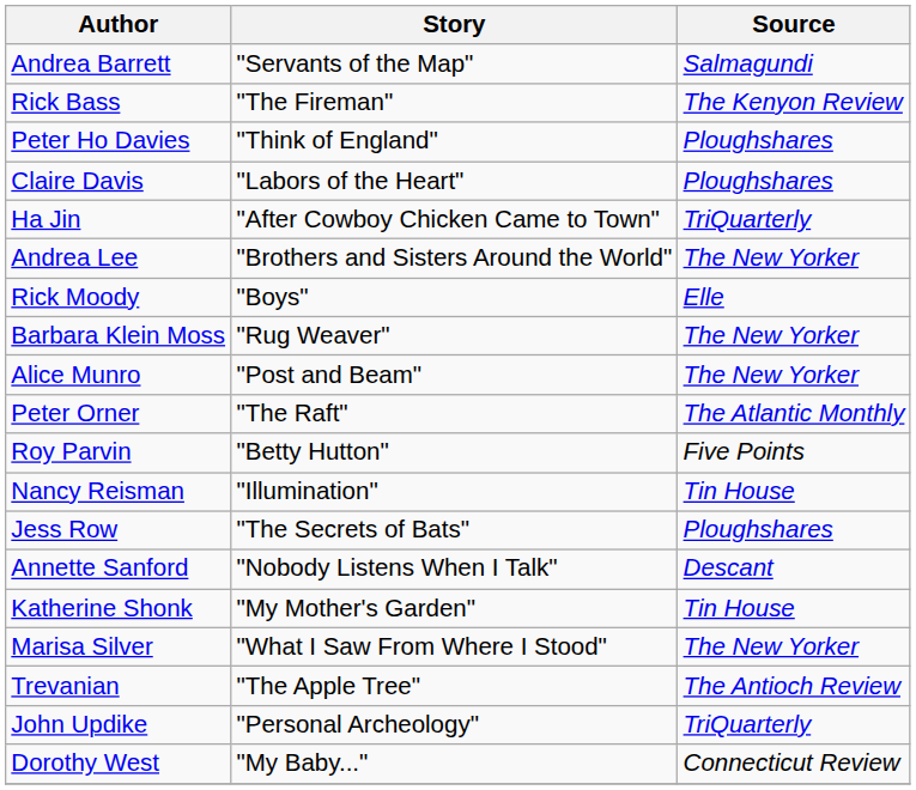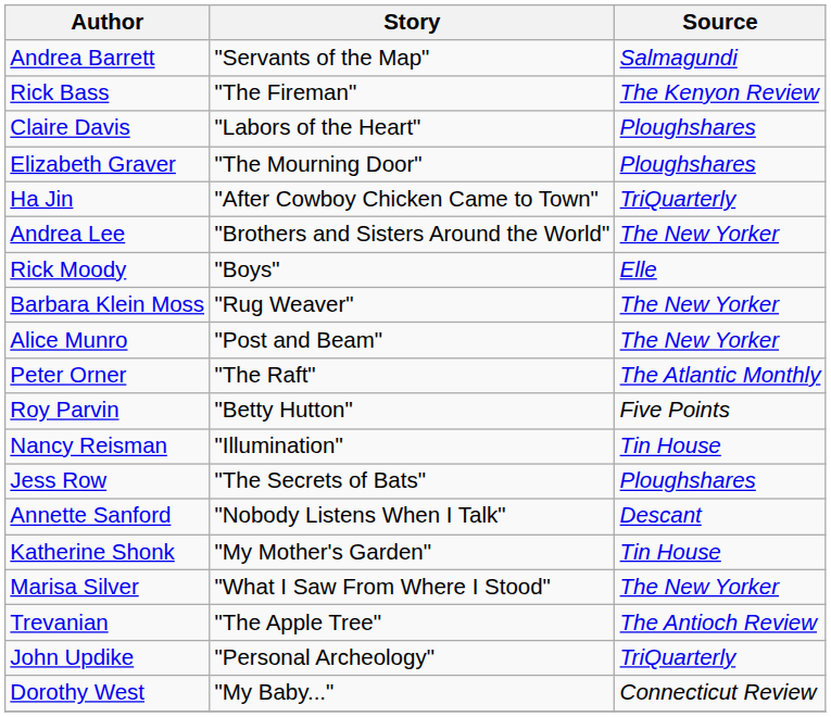 <table class="wikitable">
 <tr>
 <th>Author</th>
 <th>Story</th>
 <th>Source</th>
 </tr>
 <tr>
 <td><a href='#'>Andrea Barrett</a></td>
 <td>"Servants of the Map"</td>
 <td><em><a href='#'>Salmagundi</a></em></td>
 </tr>
 <tr>
 <td><a href='#'>Rick Bass</a></td>
 <td>"The Fireman"</td>
 <td><em><a href='#'>The Kenyon Review</a></em></td>
 </tr>
 <tr>
-<td><a href='#'>Peter Ho Davies</a></td>
-<td>"Think of England"</td>
+<td><a href='#'>Claire Davis</a></td>
+<td>"Labors of the Heart"</td>
 <td><em><a href='#'>Ploughshares</a></em></td>
 </tr>
 <tr>
-<td><a href='#'>Claire Davis</a></td>
-<td>"Labors of the Heart"</td>
+<td><a href='#'>Elizabeth Graver</a></td>
+<td>"The Mourning Door"</td>
 <td><em><a href='#'>Ploughshares</a></em></td>
 </tr>
 <tr>
 <td><a href='#'>Ha Jin</a></td>
 <td>"After Cowboy Chicken Came to Town"</td>
 <td><em><a href='#'>TriQuarterly</a></em></td>
 </tr>
 <tr>
 <td><a href='#'>Andrea Lee</a></td>
 <td>"Brothers and Sisters Around the World"</td>
 <td><em><a href='#'>The New Yorker</a></em></td>
 </tr>
 <tr>
 <td><a href='#'>Rick Moody</a></td>
 <td>"Boys"</td>
 <td><em><a href='#'>Elle</a></em></td>
 </tr>
 <tr>
 <td><a href='#'>Barbara Klein Moss</a></td>
 <td>"Rug Weaver"</td>
 <td><em><a href='#'>The New Yorker</a></em></td>
 </tr>
 <tr>
 <td><a href='#'>Alice Munro</a></td>
 <td>"Post and Beam"</td>
 <td><em><a href='#'>The New Yorker</a></em></td>
 </tr>
 <tr>
 <td><a href='#'>Peter Orner</a></td>
 <td>"The Raft"</td>
 <td><em><a href='#'>The Atlantic Monthly</a></em></td>
 </tr>
 <tr>
 <td><a href='#'>Roy Parvin</a></td>
 <td>"Betty Hutton"</td>
 <td><em>Five Points</em></td>
 </tr>
 <tr>
 <td><a href='#'>Nancy Reisman</a></td>
 <td>"Illumination"</td>
 <td><em><a href='#'>Tin House</a></em></td>
 </tr>
 <tr>
 <td><a href='#'>Jess Row</a></td>
 <td>"The Secrets of Bats"</td>
 <td><em><a href='#'>Ploughshares</a></em></td>
 </tr>
 <tr>
 <td><a href='#'>Annette Sanford</a></td>
 <td>"Nobody Listens When I Talk"</td>
 <td><em><a href='#'>Descant</a></em></td>
 </tr>
 <tr>
 <td><a href='#'>Katherine Shonk</a></td>
 <td>"My Mother's Garden"</td>
 <td><em><a href='#'>Tin House</a></em></td>
 </tr>
 <tr>
 <td><a href='#'>Marisa Silver</a></td>
 <td>"What I Saw From Where I Stood"</td>
 <td><em><a href='#'>The New Yorker</a></em></td>
 </tr>
 <tr>
 <td><a href='#'>Trevanian</a></td>
 <td>"The Apple Tree"</td>
 <td><em><a href='#'>The Antioch Review</a></em></td>
 </tr>
 <tr>
 <td><a href='#'>John Updike</a></td>
 <td>"Personal Archeology"</td>
 <td><em><a href='#'>TriQuarterly</a></em></td>
 </tr>
 <tr>
 <td><a href='#'>Dorothy West</a></td>
 <td>"My Baby..."</td>
 <td><em>Connecticut Review</em></td>
 </tr>
 <tr>
 </tr>
 </table>
